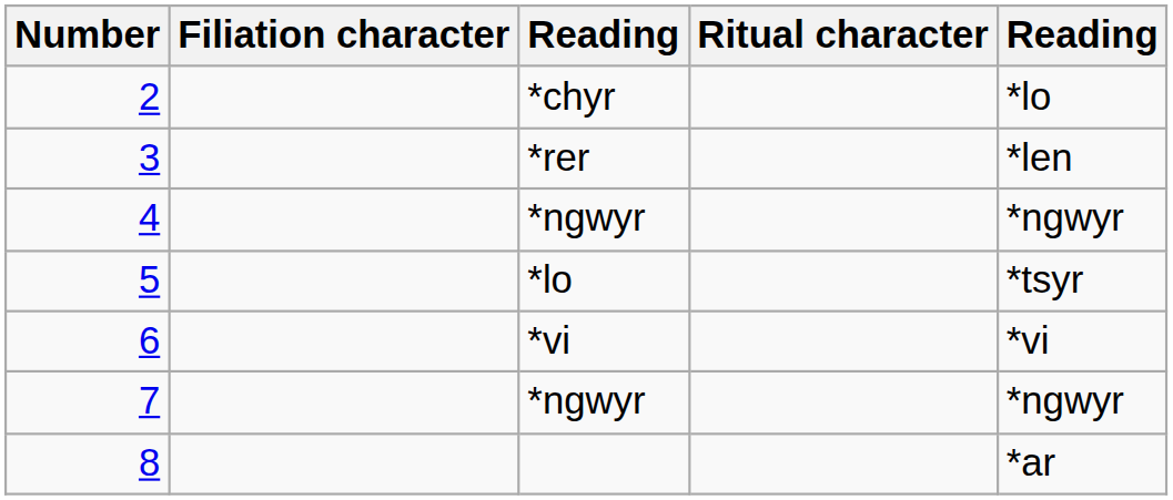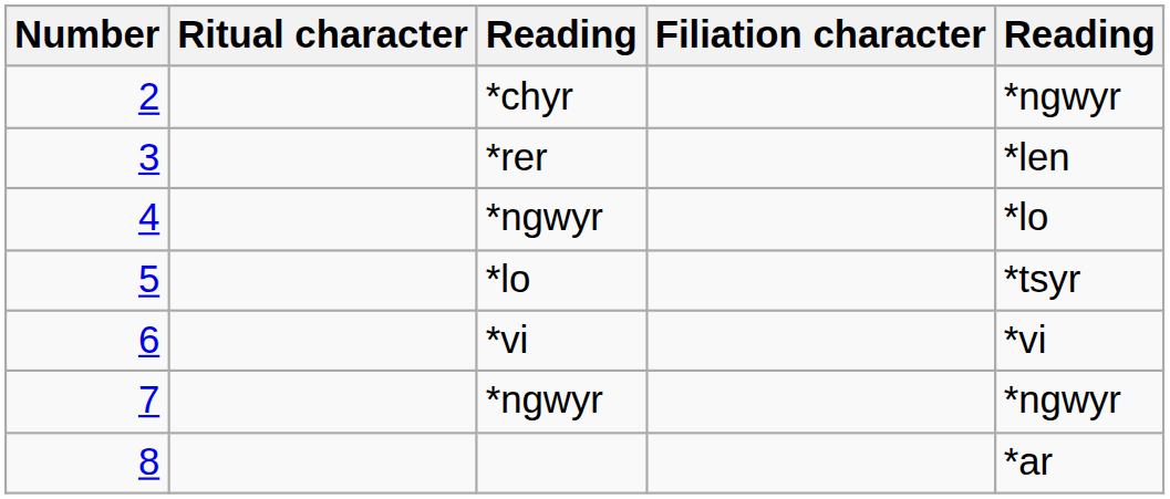 <table class="wikitable">
 <tr>
 <th>Number</th>
+<th>Ritual character</th>
+<th>Reading</th>
 <th>Filiation character</th>
-<th>Reading</th>
-<th>Ritual character</th>
 <th>Reading</th>
 </tr>
 <tr>
 <td align="right"><a href='#'>2</a></td>
 <td></td>
 <td>*chyr</td>
 <td></td>
-<td>*lo</td>
+<td>*ngwyr</td>
 </tr>
 <tr>
 <td align="right"><a href='#'>3</a></td>
 <td></td>
 <td>*rer</td>
 <td></td>
 <td>*len</td>
 </tr>
 <tr>
 <td align="right"><a href='#'>4</a></td>
 <td></td>
 <td>*ngwyr</td>
 <td></td>
-<td>*ngwyr</td>
+<td>*lo</td>
 </tr>
 <tr>
 <td align="right"><a href='#'>5</a></td>
 <td></td>
 <td>*lo</td>
 <td></td>
 <td>*tsyr</td>
 </tr>
 <tr>
 <td align="right"><a href='#'>6</a></td>
 <td></td>
 <td>*vi</td>
 <td></td>
 <td>*vi</td>
 </tr>
 <tr>
 <td align="right"><a href='#'>7</a></td>
 <td></td>
 <td>*ngwyr</td>
 <td></td>
 <td>*ngwyr</td>
 </tr>
 <tr>
 <td align="right"><a href='#'>8</a></td>
 <td></td>
 <td></td>
 <td></td>
 <td>*ar</td>
 </tr>
 </table>
